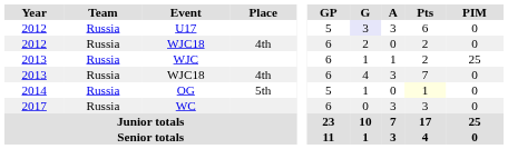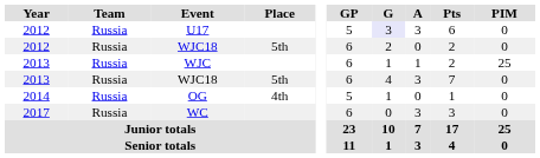 <table border="0" cellpadding="1" cellspacing="0" style="text-align:center; width:40em;">
 <tr bgcolor="#e0e0e0">
 <th>Year</th>
 <th>Team</th>
 <th>Event</th>
 <th>Place</th>
 <th rowspan="99" bgcolor="#ffffff"> </th>
 <th>GP</th>
 <th>G</th>
 <th>A</th>
 <th>Pts</th>
 <th>PIM</th>
 </tr>
 <tr>
 <td><a href='#'>2012</a></td>
 <td><a href='#'>Russia</a></td>
 <td><a href='#'>U17</a></td>
 <td></td>
 <td>5</td>
 <td style="background: lavender;">3</td>
 <td>3</td>
 <td>6</td>
 <td>0</td>
 </tr>
 <tr bgcolor="#f0f0f0">
 <td><a href='#'>2012</a></td>
 <td>Russia</td>
 <td><a href='#'>WJC18</a></td>
-<td>4th</td>
+<td>5th</td>
 <td>6</td>
 <td>2</td>
 <td>0</td>
 <td>2</td>
 <td>0</td>
 </tr>
 <tr>
 <td><a href='#'>2013</a></td>
 <td><a href='#'>Russia</a></td>
 <td><a href='#'>WJC</a></td>
 <td></td>
 <td>6</td>
 <td>1</td>
 <td>1</td>
 <td>2</td>
 <td>25</td>
 </tr>
 <tr bgcolor="#f0f0f0">
 <td><a href='#'>2013</a></td>
 <td>Russia</td>
 <td>WJC18</td>
-<td>4th</td>
+<td>5th</td>
 <td>6</td>
 <td>4</td>
 <td>3</td>
 <td>7</td>
 <td>0</td>
 </tr>
 <tr>
 <td><a href='#'>2014</a></td>
 <td><a href='#'>Russia</a></td>
 <td><a href='#'>OG</a></td>
-<td>5th</td>
+<td>4th</td>
 <td>5</td>
 <td>1</td>
 <td>0</td>
-<td style="background: lightyellow;">1</td>
+<td>1</td>
 <td>0</td>
 </tr>
 <tr bgcolor="#f0f0f0">
 <td><a href='#'>2017</a></td>
 <td>Russia</td>
 <td><a href='#'>WC</a></td>
 <td></td>
 <td>6</td>
 <td>0</td>
 <td>3</td>
 <td>3</td>
 <td>0</td>
 </tr>
 <tr bgcolor="#e0e0e0">
 <th colspan="4">Junior totals</th>
 <th>23</th>
 <th>10</th>
 <th>7</th>
 <th>17</th>
 <th>25</th>
 </tr>
 <tr bgcolor="#e0e0e0">
 <th colspan="4">Senior totals</th>
 <th>11</th>
 <th>1</th>
 <th>3</th>
 <th>4</th>
 <th>0</th>
 </tr>
 </table>
